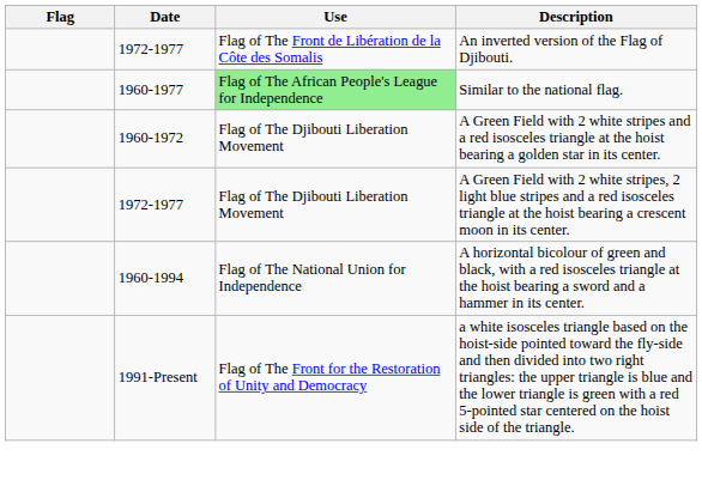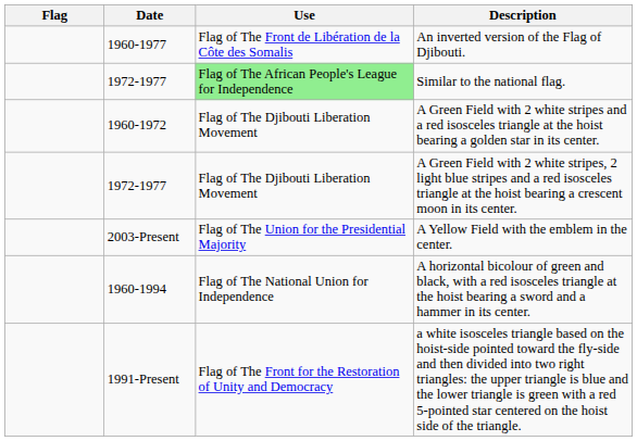 <table class="wikitable">
 <tr>
 <th style="width:110px;">Flag</th>
 <th style="width:100px;">Date</th>
 <th style="width:250px;">Use</th>
 <th style="width:250px;">Description</th>
 </tr>
 <tr>
 <td></td>
-<td>1972-1977</td>
+<td>1960-1977</td>
 <td>Flag of The <a href='#'>Front de Libération de la Côte des Somalis</a></td>
 <td>An inverted version of the Flag of Djibouti.</td>
 </tr>
 <tr>
 <td></td>
-<td>1960-1977</td>
+<td>1972-1977</td>
 <td style="background: lightgreen;">Flag of The African People's League for Independence</td>
 <td>Similar to the national flag.</td>
 </tr>
 <tr>
 <td></td>
 <td>1960-1972</td>
 <td>Flag of The Djibouti Liberation Movement</td>
 <td>A Green Field with 2 white stripes and a red isosceles triangle at the hoist bearing a golden star in its center.</td>
 </tr>
 <tr>
 <td></td>
 <td>1972-1977</td>
 <td>Flag of The Djibouti Liberation Movement</td>
 <td>A Green Field with 2 white stripes, 2 light blue stripes and a red isosceles triangle at the hoist bearing a crescent moon in its center.</td>
 </tr>
 <tr>
 <td></td>
+<td>2003-Present</td>
+<td>Flag of The <a href='#'>Union for the Presidential Majority</a></td>
+<td>A Yellow Field with the emblem in the center.</td>
+</tr>
+<tr>
+<td></td>
 <td>1960-1994</td>
 <td>Flag of The National Union for Independence</td>
 <td>A horizontal bicolour of green and black, with a red isosceles triangle at the hoist bearing a sword and a hammer in its center.</td>
 </tr>
 <tr>
 <td></td>
 <td>1991-Present</td>
 <td>Flag of The <a href='#'>Front for the Restoration of Unity and Democracy</a></td>
 <td>a white isosceles triangle based on the hoist-side pointed toward the fly-side and then divided into two right triangles: the upper triangle is blue and the lower triangle is green with a red 5-pointed star centered on the hoist side of the triangle.</td>
 </tr>
 </table>
